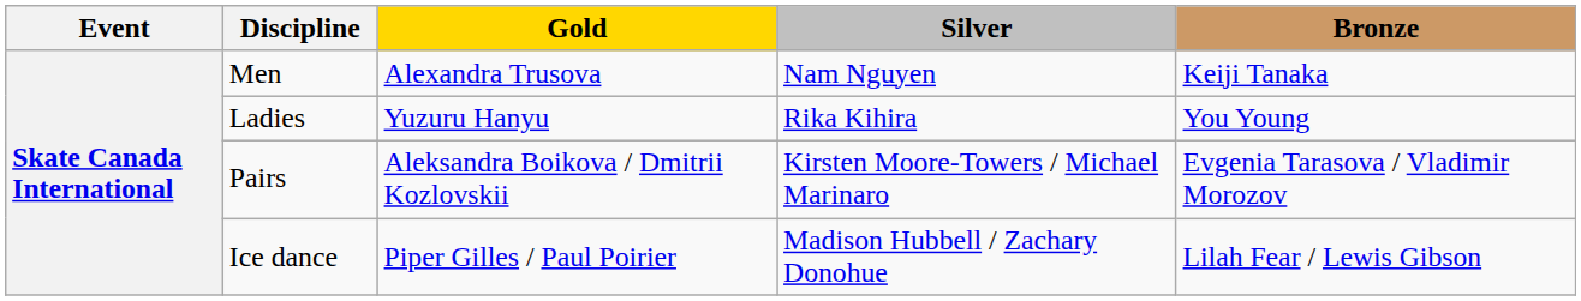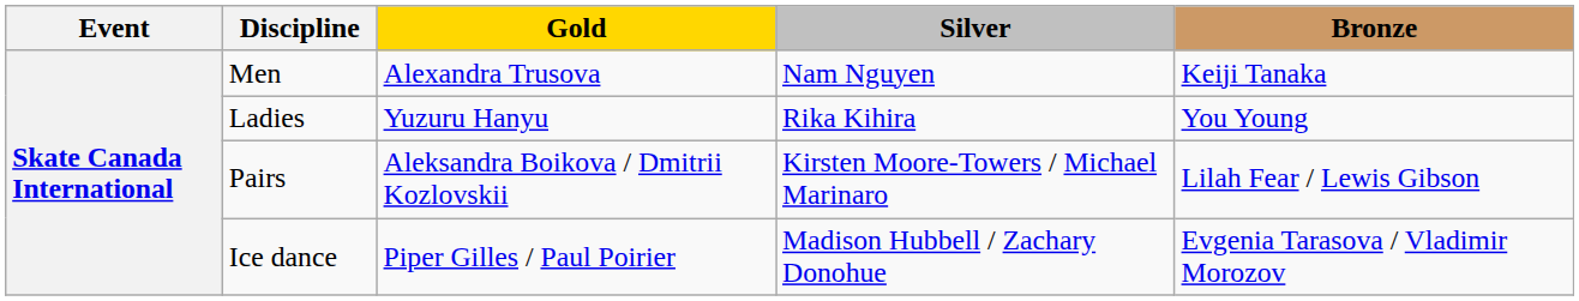 <table class="wikitable unsortable" style="text-align:left; width:100%;">
 <tr>
 <th scope="col" style="width:10%">Event</th>
 <th scope="col" style="width:5%">Discipline</th>
 <td scope="col" style="text-align:center; width:20%; background:gold"><strong>Gold</strong></td>
 <td scope="col" style="text-align:center; width:20%; background:silver"><strong>Silver</strong></td>
 <td scope="col" style="text-align:center; width:20%; background:#c96"><strong>Bronze</strong></td>
 </tr>
 <tr>
 <th scope="row" style="text-align:left" rowspan="4"> <a href='#'>Skate Canada International</a></th>
 <td>Men</td>
 <td> <a href='#'>Alexandra Trusova</a></td>
 <td> <a href='#'>Nam Nguyen</a></td>
 <td> <a href='#'>Keiji Tanaka</a></td>
 </tr>
 <tr>
 <td>Ladies</td>
 <td> <a href='#'>Yuzuru Hanyu</a></td>
 <td> <a href='#'>Rika Kihira</a></td>
 <td> <a href='#'>You Young</a></td>
 </tr>
 <tr>
 <td>Pairs</td>
 <td> <a href='#'>Aleksandra Boikova</a> / <a href='#'>Dmitrii Kozlovskii</a></td>
 <td> <a href='#'>Kirsten Moore-Towers</a> / <a href='#'>Michael Marinaro</a></td>
-<td> <a href='#'>Evgenia Tarasova</a> / <a href='#'>Vladimir Morozov</a></td>
+<td> <a href='#'>Lilah Fear</a> / <a href='#'>Lewis Gibson</a></td>
 </tr>
 <tr>
 <td>Ice dance</td>
 <td> <a href='#'>Piper Gilles</a> / <a href='#'>Paul Poirier</a></td>
 <td> <a href='#'>Madison Hubbell</a> / <a href='#'>Zachary Donohue</a></td>
-<td> <a href='#'>Lilah Fear</a> / <a href='#'>Lewis Gibson</a></td>
+<td> <a href='#'>Evgenia Tarasova</a> / <a href='#'>Vladimir Morozov</a></td>
 </tr>
 </table>
